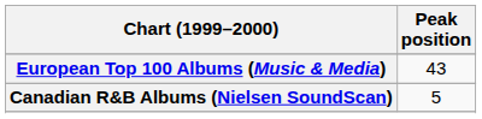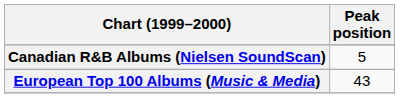 <table class="wikitable sortable plainrowheaders" style="text-align:center">
 <tr>
 <th scope="col">Chart (1999–2000)</th>
 <th scope="col">Peak<br> position</th>
 </tr>
 <tr>
 </tr>
 <tr>
 </tr>
 <tr>
 </tr>
 <tr>
 </tr>
 <tr>
-<th scope="row"><a href='#'>European Top 100 Albums</a> (<em><a href='#'>Music & Media</a></em>)</th>
-<td>43</td>
+<th scope="row">Canadian R&B Albums (<a href='#'>Nielsen SoundScan</a>)</th>
+<td>5</td>
 </tr>
 <tr>
 </tr>
 <tr>
-<th scope="row">Canadian R&B Albums (<a href='#'>Nielsen SoundScan</a>)</th>
-<td>5</td>
+<th scope="row"><a href='#'>European Top 100 Albums</a> (<em><a href='#'>Music & Media</a></em>)</th>
+<td>43</td>
 </tr>
 <tr>
 </tr>
 <tr>
 </tr>
 <tr>
 </tr>
 <tr>
 </tr>
 <tr>
 </tr>
 <tr>
 </tr>
 <tr>
 </tr>
 <tr>
 </tr>
 <tr>
 </tr>
 <tr>
 </tr>
 <tr>
 </tr>
 <tr>
 </tr>
 </table>
